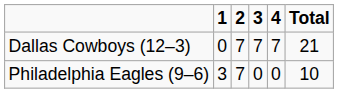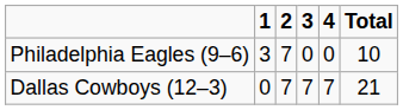 <table class="wikitable" style="text-align:center">
 <tr>
 <td></td>
 <td><strong>1</strong></td>
 <td><strong>2</strong></td>
 <td><strong>3</strong></td>
 <td><strong>4</strong></td>
 <td><strong>Total</strong></td>
 </tr>
 <tr>
+<td align="left">Philadelphia Eagles (9–6)</td>
+<td>3</td>
+<td>7</td>
+<td>0</td>
+<td>0</td>
+<td>10</td>
+</tr>
+<tr>
 <td align="left">Dallas Cowboys (12–3)</td>
 <td>0</td>
 <td>7</td>
 <td>7</td>
 <td>7</td>
 <td>21</td>
 </tr>
-<tr>
-<td align="left">Philadelphia Eagles (9–6)</td>
-<td>3</td>
-<td>7</td>
-<td>0</td>
-<td>0</td>
-<td>10</td>
-</tr>
 </table>
